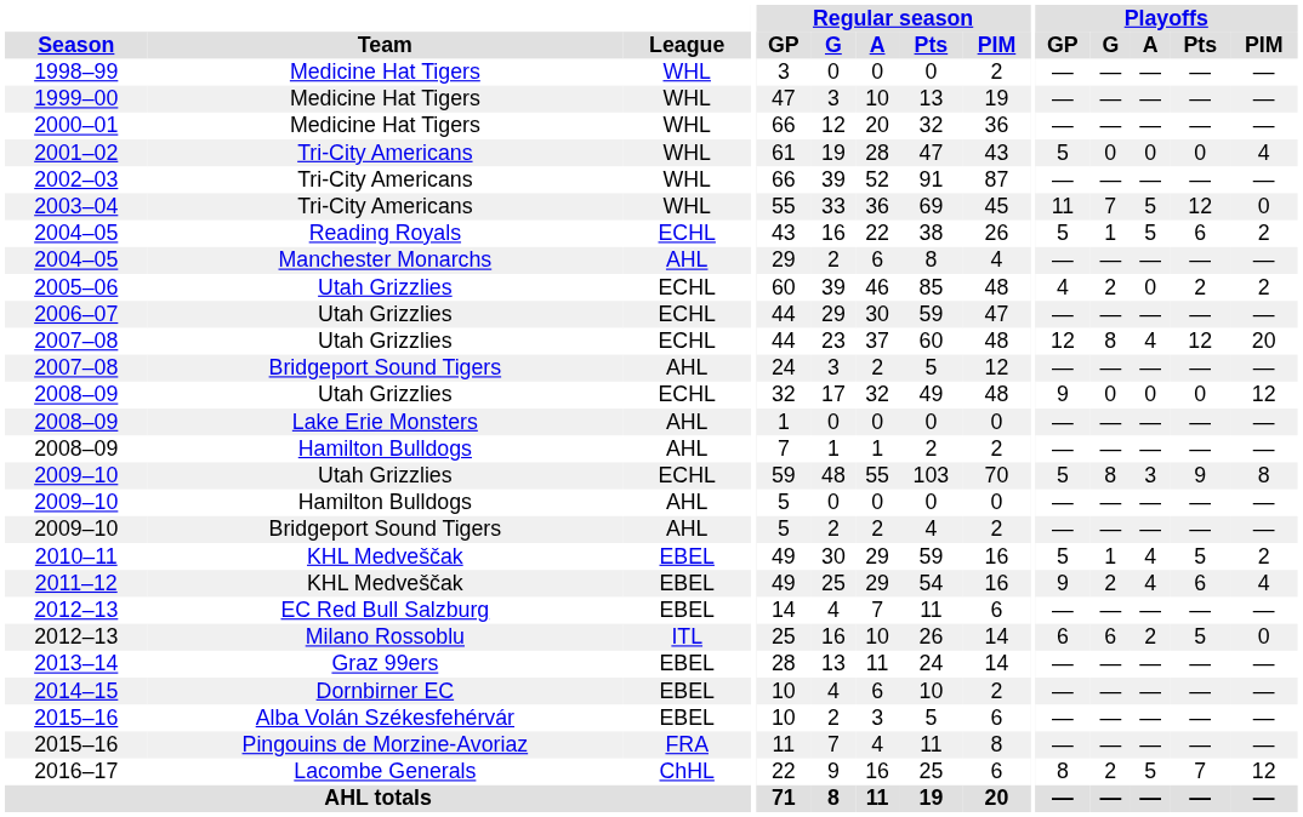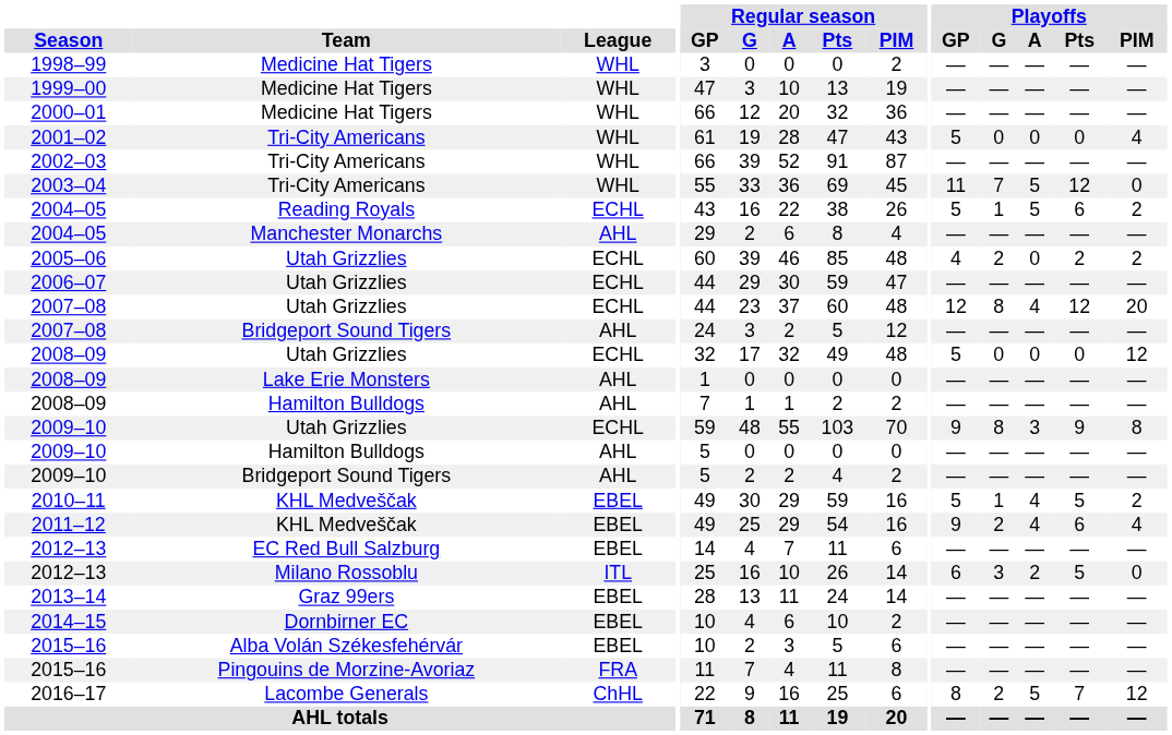 <table border="0" cellpadding="1" cellspacing="0" style="text-align:center; width:60em">
 <tr bgcolor="#e0e0e0">
 <th colspan="3" bgcolor="#ffffff"></th>
 <th rowspan="99" bgcolor="#ffffff"></th>
 <th colspan="5"><a href='#'>Regular season</a></th>
 <th rowspan="99" bgcolor="#ffffff"></th>
 <th colspan="5"><a href='#'>Playoffs</a></th>
 </tr>
 <tr bgcolor="#e0e0e0">
 <th><a href='#'>Season</a></th>
 <th>Team</th>
 <th>League</th>
 <th>GP</th>
 <th><a href='#'>G</a></th>
 <th><a href='#'>A</a></th>
 <th><a href='#'>Pts</a></th>
 <th><a href='#'>PIM</a></th>
 <th>GP</th>
 <th>G</th>
 <th>A</th>
 <th>Pts</th>
 <th>PIM</th>
 </tr>
 <tr ALIGN="center">
 <td><a href='#'>1998–99</a></td>
 <td><a href='#'>Medicine Hat Tigers</a></td>
 <td><a href='#'>WHL</a></td>
 <td>3</td>
 <td>0</td>
 <td>0</td>
 <td>0</td>
 <td>2</td>
 <td>—</td>
 <td>—</td>
 <td>—</td>
 <td>—</td>
 <td>—</td>
 </tr>
 <tr ALIGN="center" bgcolor="#f0f0f0">
 <td><a href='#'>1999–00</a></td>
 <td>Medicine Hat Tigers</td>
 <td>WHL</td>
 <td>47</td>
 <td>3</td>
 <td>10</td>
 <td>13</td>
 <td>19</td>
 <td>—</td>
 <td>—</td>
 <td>—</td>
 <td>—</td>
 <td>—</td>
 </tr>
 <tr ALIGN="center">
 <td><a href='#'>2000–01</a></td>
 <td>Medicine Hat Tigers</td>
 <td>WHL</td>
 <td>66</td>
 <td>12</td>
 <td>20</td>
 <td>32</td>
 <td>36</td>
 <td>—</td>
 <td>—</td>
 <td>—</td>
 <td>—</td>
 <td>—</td>
 </tr>
 <tr ALIGN="center" bgcolor="#f0f0f0">
 <td><a href='#'>2001–02</a></td>
 <td><a href='#'>Tri-City Americans</a></td>
 <td>WHL</td>
 <td>61</td>
 <td>19</td>
 <td>28</td>
 <td>47</td>
 <td>43</td>
 <td>5</td>
 <td>0</td>
 <td>0</td>
 <td>0</td>
 <td>4</td>
 </tr>
 <tr ALIGN="center">
 <td><a href='#'>2002–03</a></td>
 <td>Tri-City Americans</td>
 <td>WHL</td>
 <td>66</td>
 <td>39</td>
 <td>52</td>
 <td>91</td>
 <td>87</td>
 <td>—</td>
 <td>—</td>
 <td>—</td>
 <td>—</td>
 <td>—</td>
 </tr>
 <tr ALIGN="center" bgcolor="#f0f0f0">
 <td><a href='#'>2003–04</a></td>
 <td>Tri-City Americans</td>
 <td>WHL</td>
 <td>55</td>
 <td>33</td>
 <td>36</td>
 <td>69</td>
 <td>45</td>
 <td>11</td>
 <td>7</td>
 <td>5</td>
 <td>12</td>
 <td>0</td>
 </tr>
 <tr ALIGN="center">
 <td><a href='#'>2004–05</a></td>
 <td><a href='#'>Reading Royals</a></td>
 <td><a href='#'>ECHL</a></td>
 <td>43</td>
 <td>16</td>
 <td>22</td>
 <td>38</td>
 <td>26</td>
 <td>5</td>
 <td>1</td>
 <td>5</td>
 <td>6</td>
 <td>2</td>
 </tr>
 <tr ALIGN="center" bgcolor="#f0f0f0">
 <td><a href='#'>2004–05</a></td>
 <td><a href='#'>Manchester Monarchs</a></td>
 <td><a href='#'>AHL</a></td>
 <td>29</td>
 <td>2</td>
 <td>6</td>
 <td>8</td>
 <td>4</td>
 <td>—</td>
 <td>—</td>
 <td>—</td>
 <td>—</td>
 <td>—</td>
 </tr>
 <tr ALIGN="center">
 <td><a href='#'>2005–06</a></td>
 <td><a href='#'>Utah Grizzlies</a></td>
 <td>ECHL</td>
 <td>60</td>
 <td>39</td>
 <td>46</td>
 <td>85</td>
 <td>48</td>
 <td>4</td>
 <td>2</td>
 <td>0</td>
 <td>2</td>
 <td>2</td>
 </tr>
 <tr ALIGN="center" bgcolor="#f0f0f0">
 <td><a href='#'>2006–07</a></td>
 <td>Utah Grizzlies</td>
 <td>ECHL</td>
 <td>44</td>
 <td>29</td>
 <td>30</td>
 <td>59</td>
 <td>47</td>
 <td>—</td>
 <td>—</td>
 <td>—</td>
 <td>—</td>
 <td>—</td>
 </tr>
 <tr ALIGN="center">
 <td><a href='#'>2007–08</a></td>
 <td>Utah Grizzlies</td>
 <td>ECHL</td>
 <td>44</td>
 <td>23</td>
 <td>37</td>
 <td>60</td>
 <td>48</td>
 <td>12</td>
 <td>8</td>
 <td>4</td>
 <td>12</td>
 <td>20</td>
 </tr>
 <tr ALIGN="center" bgcolor="#f0f0f0">
 <td><a href='#'>2007–08</a></td>
 <td><a href='#'>Bridgeport Sound Tigers</a></td>
 <td>AHL</td>
 <td>24</td>
 <td>3</td>
 <td>2</td>
 <td>5</td>
 <td>12</td>
 <td>—</td>
 <td>—</td>
 <td>—</td>
 <td>—</td>
 <td>—</td>
 </tr>
 <tr ALIGN="center">
 <td><a href='#'>2008–09</a></td>
 <td>Utah Grizzlies</td>
 <td>ECHL</td>
 <td>32</td>
 <td>17</td>
 <td>32</td>
 <td>49</td>
 <td>48</td>
-<td>9</td>
+<td>5</td>
 <td>0</td>
 <td>0</td>
 <td>0</td>
 <td>12</td>
 </tr>
 <tr ALIGN="center" bgcolor="#f0f0f0">
 <td><a href='#'>2008–09</a></td>
 <td><a href='#'>Lake Erie Monsters</a></td>
 <td>AHL</td>
 <td>1</td>
 <td>0</td>
 <td>0</td>
 <td>0</td>
 <td>0</td>
 <td>—</td>
 <td>—</td>
 <td>—</td>
 <td>—</td>
 <td>—</td>
 </tr>
 <tr ALIGN="center">
 <td>2008–09</td>
 <td><a href='#'>Hamilton Bulldogs</a></td>
 <td>AHL</td>
 <td>7</td>
 <td>1</td>
 <td>1</td>
 <td>2</td>
 <td>2</td>
 <td>—</td>
 <td>—</td>
 <td>—</td>
 <td>—</td>
 <td>—</td>
 </tr>
 <tr ALIGN="center" bgcolor="#f0f0f0">
 <td><a href='#'>2009–10</a></td>
 <td>Utah Grizzlies</td>
 <td>ECHL</td>
 <td>59</td>
 <td>48</td>
 <td>55</td>
 <td>103</td>
 <td>70</td>
-<td>5</td>
+<td>9</td>
 <td>8</td>
 <td>3</td>
 <td>9</td>
 <td>8</td>
 </tr>
 <tr ALIGN="center">
 <td><a href='#'>2009–10</a></td>
 <td>Hamilton Bulldogs</td>
 <td>AHL</td>
 <td>5</td>
 <td>0</td>
 <td>0</td>
 <td>0</td>
 <td>0</td>
 <td>—</td>
 <td>—</td>
 <td>—</td>
 <td>—</td>
 <td>—</td>
 </tr>
 <tr ALIGN="center" bgcolor="#f0f0f0">
 <td>2009–10</td>
 <td>Bridgeport Sound Tigers</td>
 <td>AHL</td>
 <td>5</td>
 <td>2</td>
 <td>2</td>
 <td>4</td>
 <td>2</td>
 <td>—</td>
 <td>—</td>
 <td>—</td>
 <td>—</td>
 <td>—</td>
 </tr>
 <tr ALIGN="center">
 <td><a href='#'>2010–11</a></td>
 <td><a href='#'>KHL Medveščak</a></td>
 <td><a href='#'>EBEL</a></td>
 <td>49</td>
 <td>30</td>
 <td>29</td>
 <td>59</td>
 <td>16</td>
 <td>5</td>
 <td>1</td>
 <td>4</td>
 <td>5</td>
 <td>2</td>
 </tr>
 <tr ALIGN="center" bgcolor="#f0f0f0">
 <td><a href='#'>2011–12</a></td>
 <td>KHL Medveščak</td>
 <td>EBEL</td>
 <td>49</td>
 <td>25</td>
 <td>29</td>
 <td>54</td>
 <td>16</td>
 <td>9</td>
 <td>2</td>
 <td>4</td>
 <td>6</td>
 <td>4</td>
 </tr>
 <tr ALIGN="center">
 <td><a href='#'>2012–13</a></td>
 <td><a href='#'>EC Red Bull Salzburg</a></td>
 <td>EBEL</td>
 <td>14</td>
 <td>4</td>
 <td>7</td>
 <td>11</td>
 <td>6</td>
 <td>—</td>
 <td>—</td>
 <td>—</td>
 <td>—</td>
 <td>—</td>
 </tr>
 <tr ALIGN="center" bgcolor="#f0f0f0">
 <td>2012–13</td>
 <td><a href='#'>Milano Rossoblu</a></td>
 <td><a href='#'>ITL</a></td>
 <td>25</td>
 <td>16</td>
 <td>10</td>
 <td>26</td>
 <td>14</td>
 <td>6</td>
-<td>6</td>
+<td>3</td>
 <td>2</td>
 <td>5</td>
 <td>0</td>
 </tr>
 <tr ALIGN="center">
 <td><a href='#'>2013–14</a></td>
 <td><a href='#'>Graz 99ers</a></td>
 <td>EBEL</td>
 <td>28</td>
 <td>13</td>
 <td>11</td>
 <td>24</td>
 <td>14</td>
 <td>—</td>
 <td>—</td>
 <td>—</td>
 <td>—</td>
 <td>—</td>
 </tr>
 <tr ALIGN="center" bgcolor="#f0f0f0">
 <td><a href='#'>2014–15</a></td>
 <td><a href='#'>Dornbirner EC</a></td>
 <td>EBEL</td>
 <td>10</td>
 <td>4</td>
 <td>6</td>
 <td>10</td>
 <td>2</td>
 <td>—</td>
 <td>—</td>
 <td>—</td>
 <td>—</td>
 <td>—</td>
 </tr>
 <tr ALIGN="center">
 <td><a href='#'>2015–16</a></td>
 <td><a href='#'>Alba Volán Székesfehérvár</a></td>
 <td>EBEL</td>
 <td>10</td>
 <td>2</td>
 <td>3</td>
 <td>5</td>
 <td>6</td>
 <td>—</td>
 <td>—</td>
 <td>—</td>
 <td>—</td>
 <td>—</td>
 </tr>
 <tr ALIGN="center" bgcolor="#f0f0f0">
 <td 2015–16 Ligue Magnus season>2015–16</td>
 <td><a href='#'>Pingouins de Morzine-Avoriaz</a></td>
 <td><a href='#'>FRA</a></td>
 <td>11</td>
 <td>7</td>
 <td>4</td>
 <td>11</td>
 <td>8</td>
 <td>—</td>
 <td>—</td>
 <td>—</td>
 <td>—</td>
 <td>—</td>
 </tr>
 <tr ALIGN="center">
 <td>2016–17</td>
 <td><a href='#'>Lacombe Generals</a></td>
 <td><a href='#'>ChHL</a></td>
 <td>22</td>
 <td>9</td>
 <td>16</td>
 <td>25</td>
 <td>6</td>
 <td>8</td>
 <td>2</td>
 <td>5</td>
 <td>7</td>
 <td>12</td>
 </tr>
 <tr bgcolor="#e0e0e0">
 <th colspan="3">AHL totals</th>
 <th>71</th>
 <th>8</th>
 <th>11</th>
 <th>19</th>
 <th>20</th>
 <th>—</th>
 <th>—</th>
 <th>—</th>
 <th>—</th>
 <th>—</th>
 </tr>
 </table>
